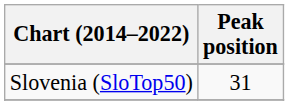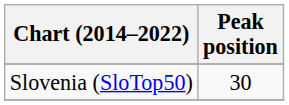 <table class="wikitable sortable plainrowheaders">
 <tr>
 <th scope="col">Chart (2014–2022)</th>
 <th scope="col">Peak<br>position</th>
 </tr>
 <tr>
 </tr>
 <tr>
 </tr>
 <tr>
 </tr>
 <tr>
 </tr>
 <tr>
 </tr>
 <tr>
 </tr>
 <tr>
 </tr>
 <tr>
 </tr>
 <tr>
 </tr>
 <tr>
 </tr>
 <tr>
 </tr>
 <tr>
 </tr>
 <tr>
 </tr>
 <tr>
 </tr>
 <tr>
 </tr>
 <tr>
 </tr>
 <tr>
 </tr>
 <tr>
 </tr>
 <tr>
 <td scope="row">Slovenia (<a href='#'>SloTop50</a>)</td>
-<td align=center>31</td>
+<td align=center>30</td>
 </tr>
 <tr>
 </tr>
 <tr>
 </tr>
 <tr>
 </tr>
 <tr>
 </tr>
 <tr>
 </tr>
 </table>
